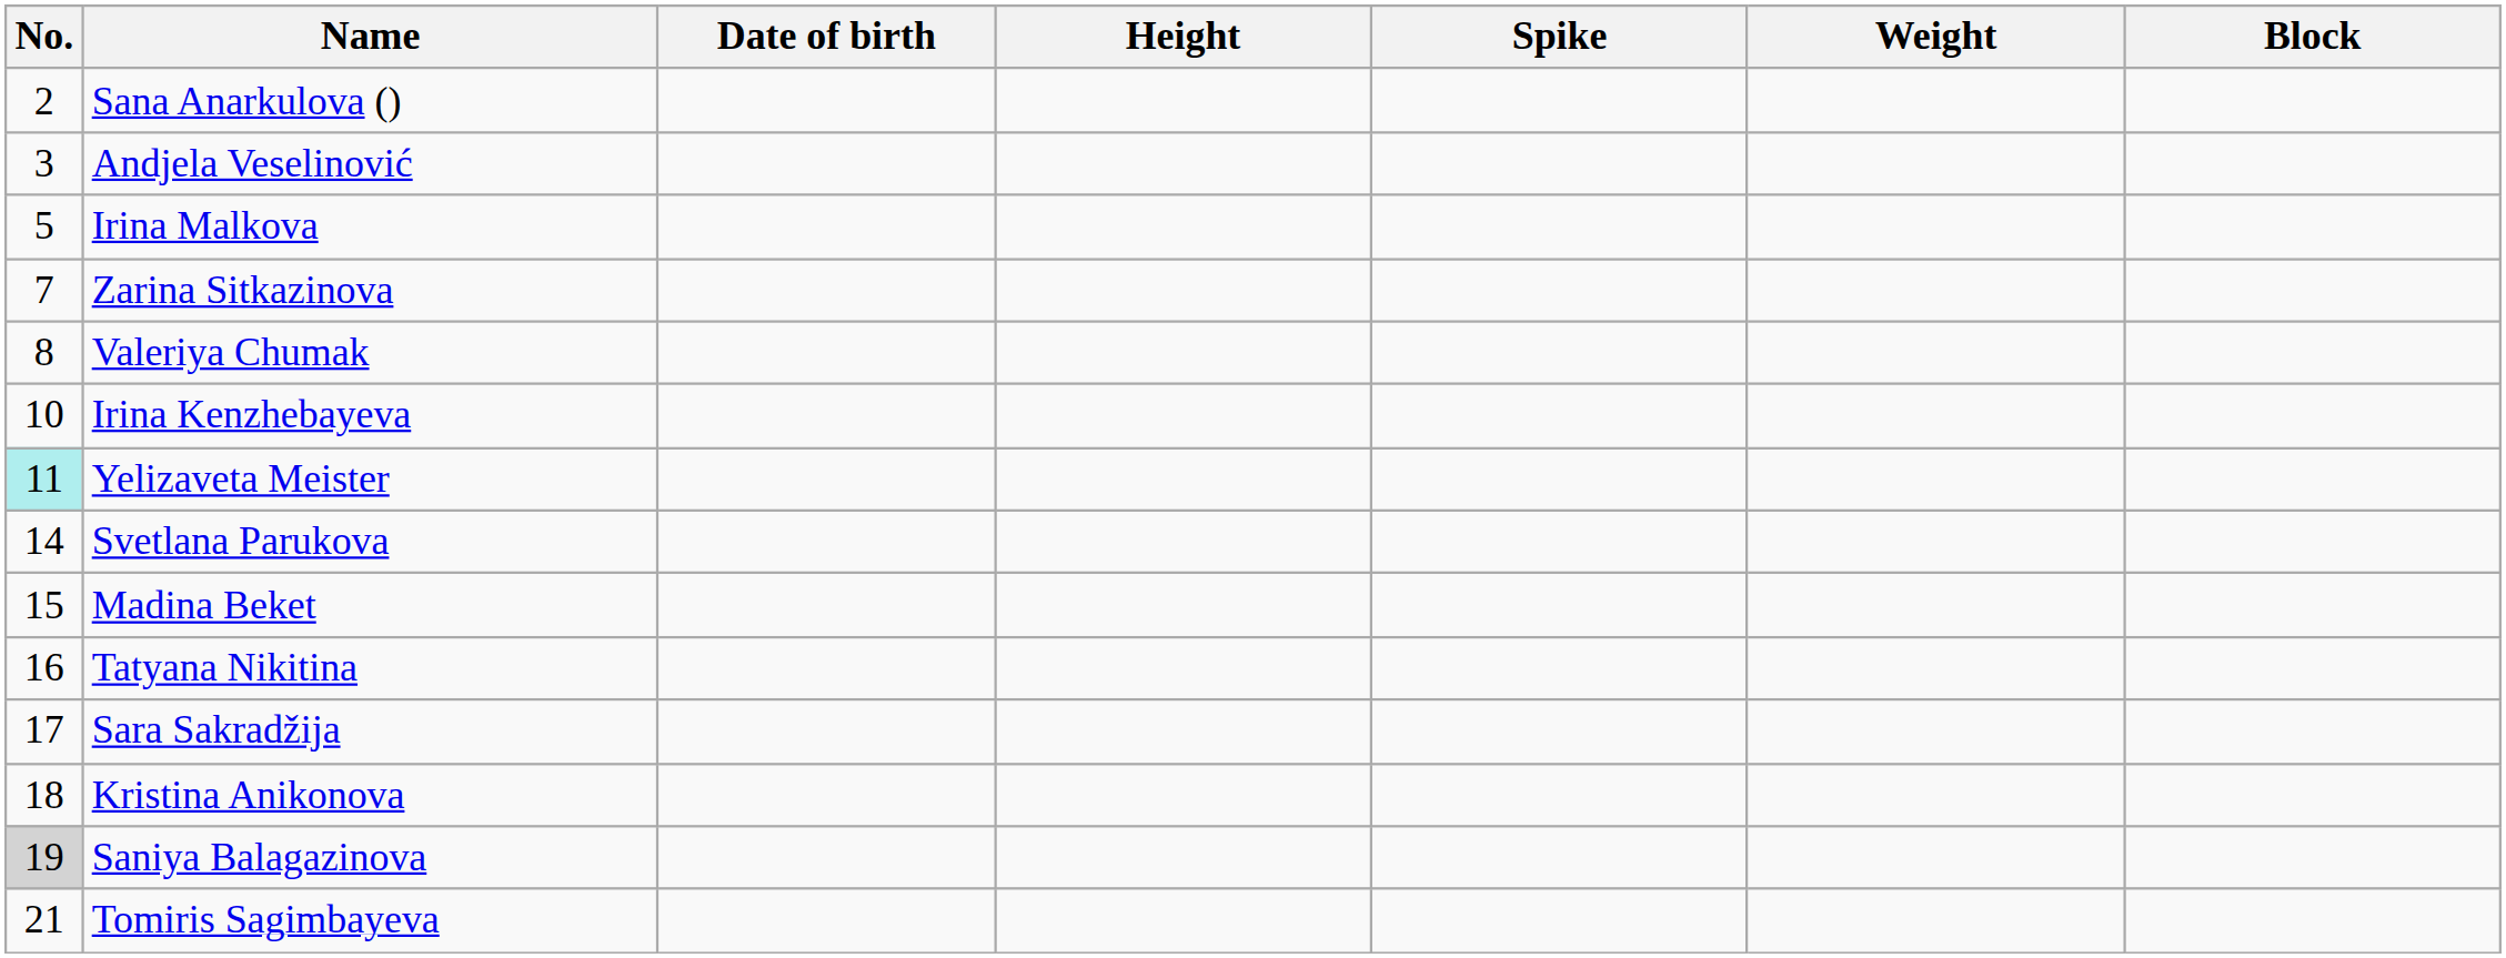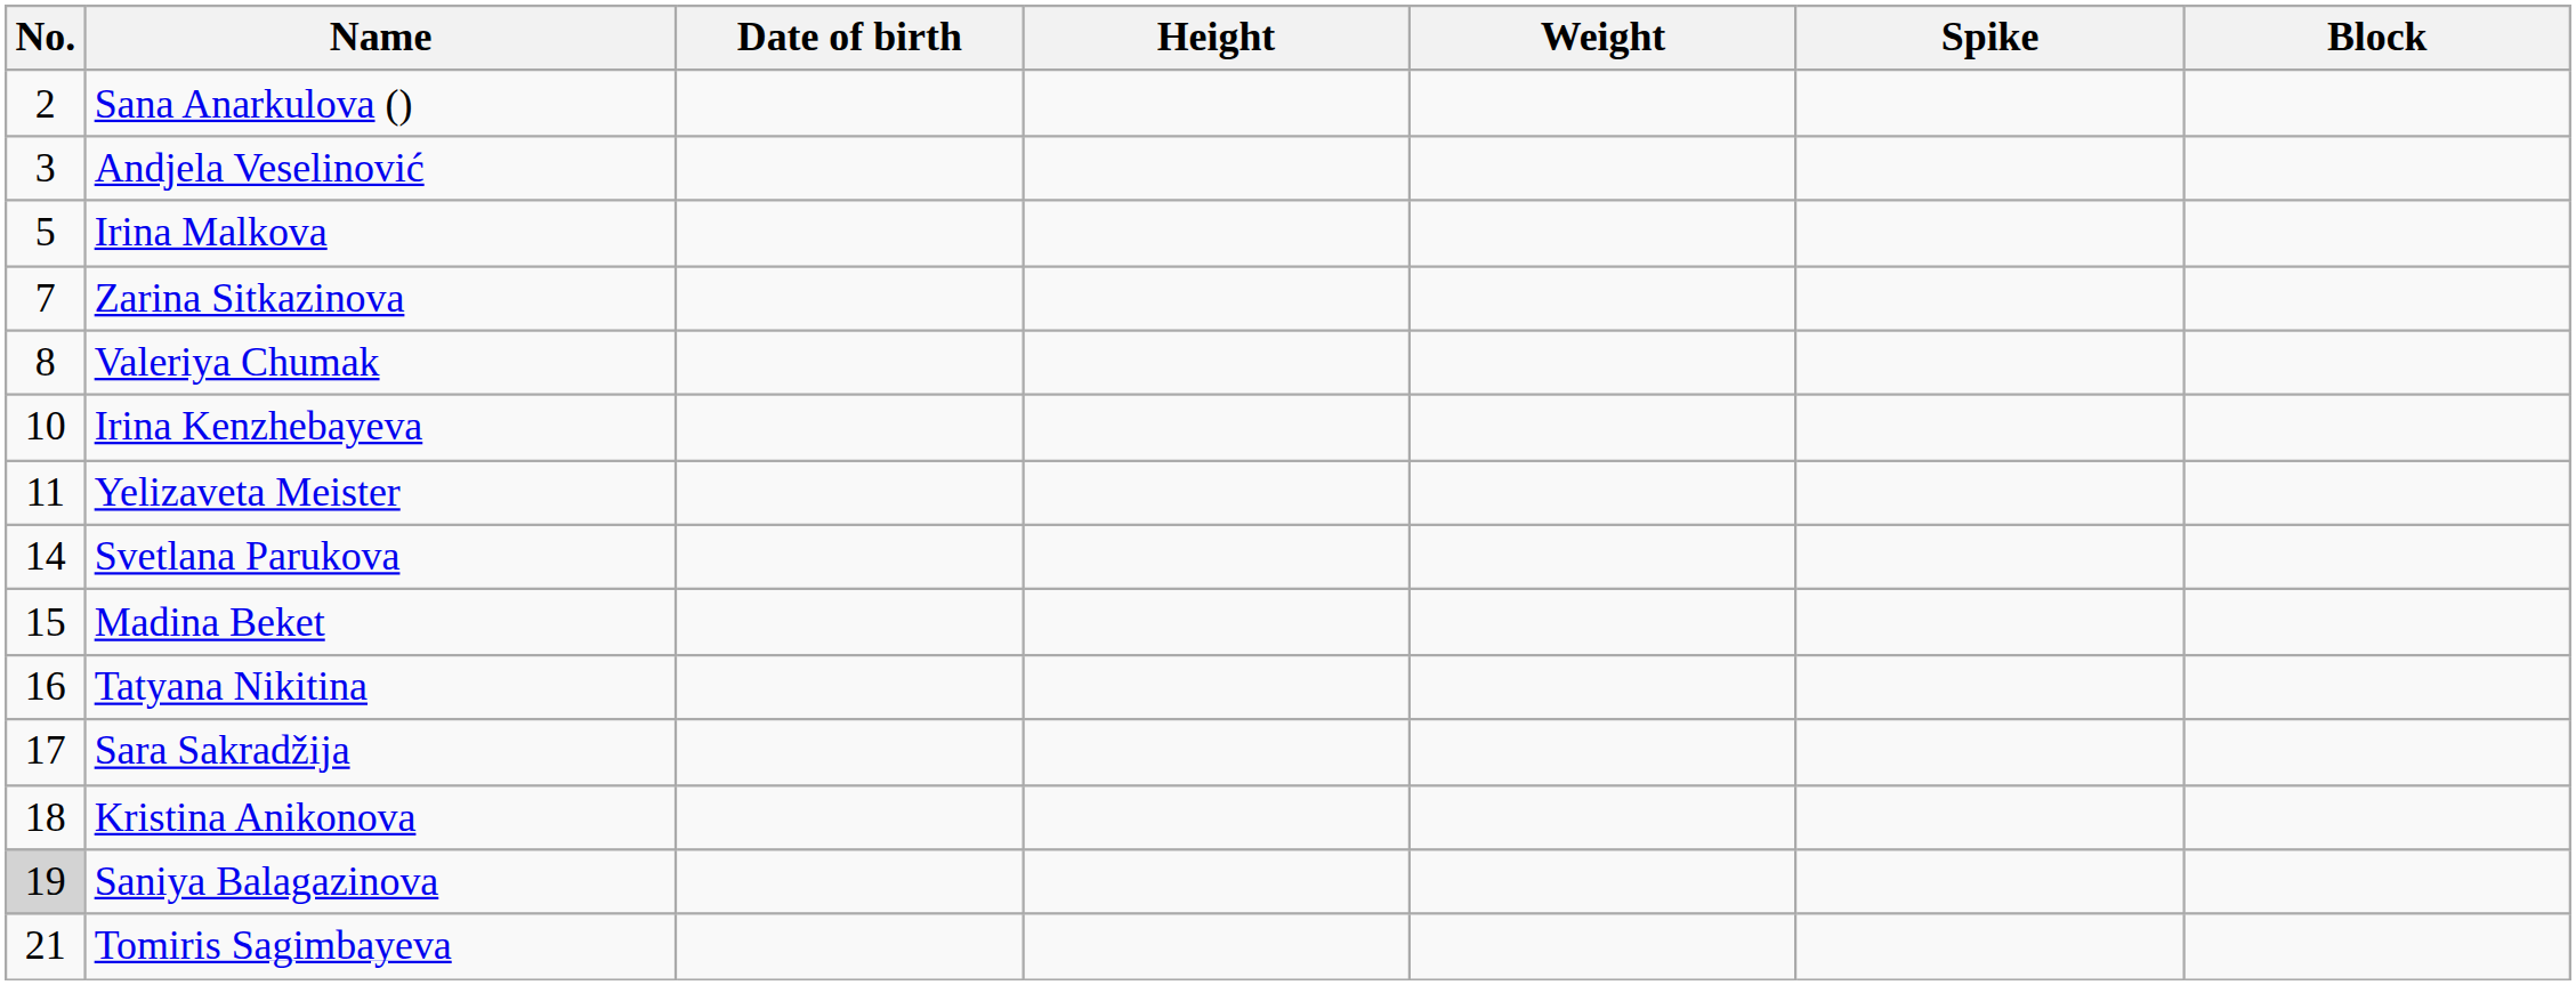 <table class="wikitable sortable" style="font-size:100%; text-align:center;">
 <tr>
 <th>No.</th>
 <th style="width:14em">Name</th>
 <th style="width:8em">Date of birth</th>
 <th style="width:9em">Height</th>
+<th style="width:9em">Weight</th>
 <th style="width:9em">Spike</th>
-<th style="width:9em">Weight</th>
 <th style="width:9em">Block</th>
 </tr>
 <tr>
 <td>2</td>
 <td align=left> <a href='#'>Sana Anarkulova</a> ()</td>
 <td align=right></td>
 <td></td>
 <td></td>
 <td></td>
 <td></td>
 </tr>
 <tr>
 <td>3</td>
 <td align=left> <a href='#'>Andjela Veselinović</a></td>
 <td align=right></td>
 <td></td>
 <td></td>
 <td></td>
 <td></td>
 </tr>
 <tr>
 <td>5</td>
 <td align=left> <a href='#'>Irina Malkova</a></td>
 <td align=right></td>
 <td></td>
 <td></td>
 <td></td>
 <td></td>
 </tr>
 <tr>
 <td>7</td>
 <td align=left> <a href='#'>Zarina Sitkazinova</a></td>
 <td align=right></td>
 <td></td>
 <td></td>
 <td></td>
 <td></td>
 </tr>
 <tr>
 <td>8</td>
 <td align=left> <a href='#'>Valeriya Chumak</a></td>
 <td align=right></td>
 <td></td>
 <td></td>
 <td></td>
 <td></td>
 </tr>
 <tr>
 <td>10</td>
 <td align=left> <a href='#'>Irina Kenzhebayeva</a></td>
 <td align=right></td>
 <td></td>
 <td></td>
 <td></td>
 <td></td>
 </tr>
 <tr>
-<td style="background: paleturquoise;">11</td>
+<td>11</td>
 <td align=left> <a href='#'>Yelizaveta Meister</a></td>
 <td align=right></td>
 <td></td>
 <td></td>
 <td></td>
 <td></td>
 </tr>
 <tr>
 <td>14</td>
 <td align=left> <a href='#'>Svetlana Parukova</a></td>
 <td align=right></td>
 <td></td>
 <td></td>
 <td></td>
 <td></td>
 </tr>
 <tr>
 <td>15</td>
 <td align=left> <a href='#'>Madina Beket</a></td>
 <td align=right></td>
 <td></td>
 <td></td>
 <td></td>
 <td></td>
 </tr>
 <tr>
 <td>16</td>
 <td align=left> <a href='#'>Tatyana Nikitina</a></td>
 <td align=right></td>
 <td></td>
 <td></td>
 <td></td>
 <td></td>
 </tr>
 <tr>
 <td>17</td>
 <td align=left> <a href='#'>Sara Sakradžija</a></td>
 <td align=right></td>
 <td></td>
 <td></td>
 <td></td>
 <td></td>
 </tr>
 <tr>
 <td>18</td>
 <td align=left> <a href='#'>Kristina Anikonova</a></td>
 <td align=right></td>
 <td></td>
 <td></td>
 <td></td>
 <td></td>
 </tr>
 <tr>
 <td style="background: lightgrey;">19</td>
 <td align=left> <a href='#'>Saniya Balagazinova</a></td>
 <td align=right></td>
 <td></td>
 <td></td>
 <td></td>
 <td></td>
 </tr>
 <tr>
 <td>21</td>
 <td align=left> <a href='#'>Tomiris Sagimbayeva</a></td>
 <td align=right></td>
 <td></td>
 <td></td>
 <td></td>
 <td></td>
 </tr>
 </table>
